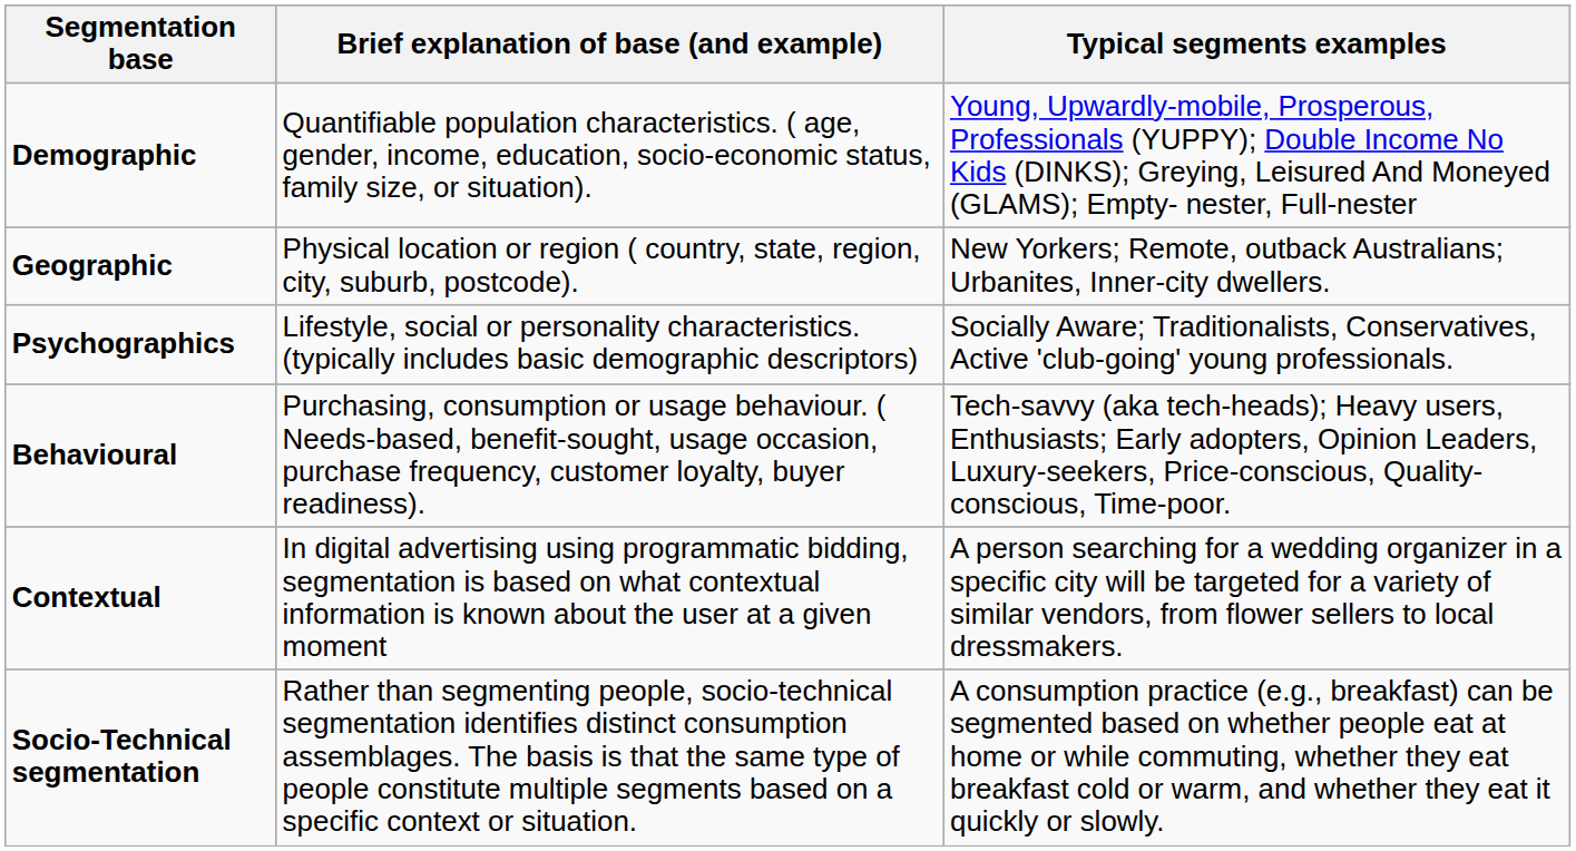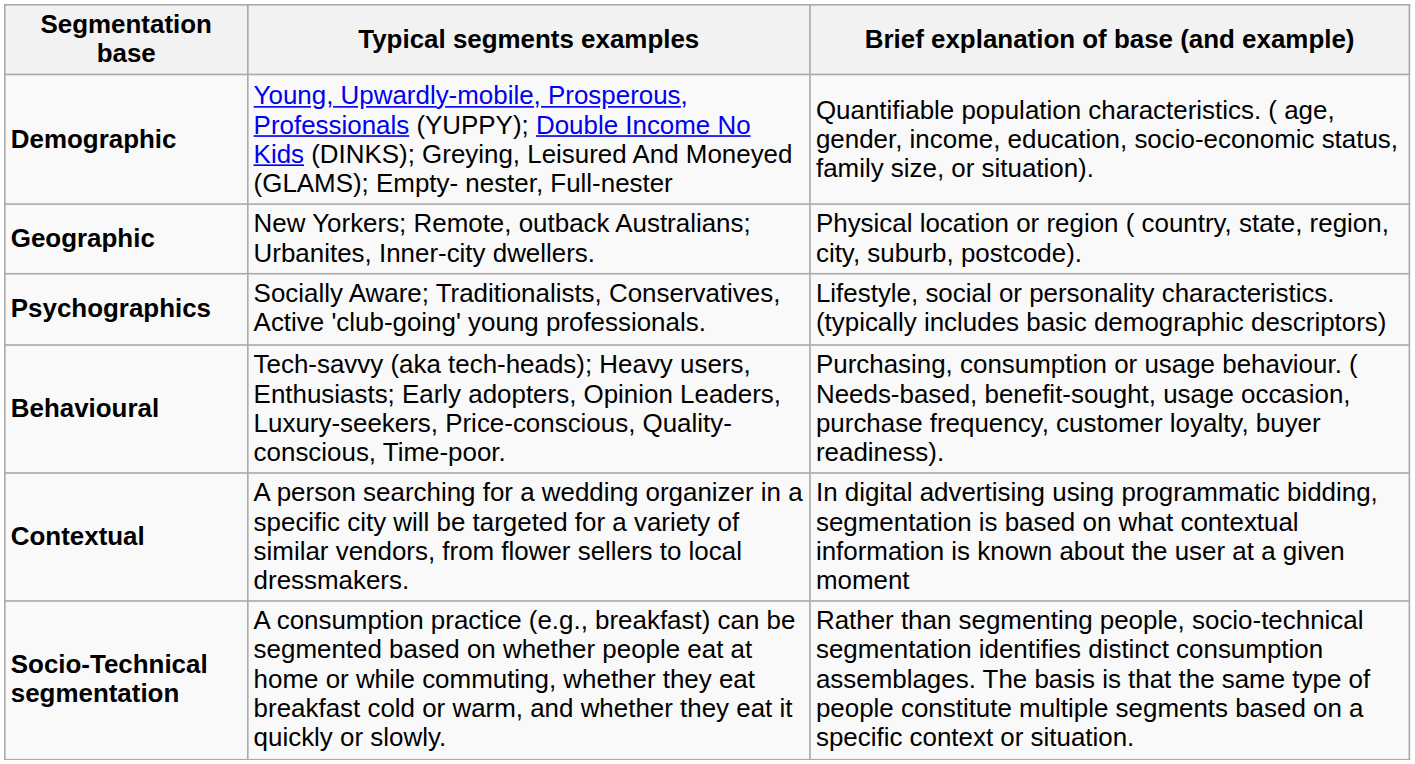 <table class="wikitable">
 <tr>
 <th>Segmentation base</th>
+<th>Typical segments examples</th>
 <th>Brief explanation of base (and example)</th>
-<th>Typical segments examples</th>
 </tr>
 <tr>
 <td><strong>Demographic</strong></td>
+<td><a href='#'>Young, Upwardly-mobile, Prosperous, Professionals</a> (YUPPY); <a href='#'>Double Income No Kids</a> (DINKS); Greying, Leisured And Moneyed (GLAMS); Empty- nester, Full-nester</td>
 <td>Quantifiable population characteristics. ( age, gender, income, education, socio-economic status, family size, or situation).</td>
-<td><a href='#'>Young, Upwardly-mobile, Prosperous, Professionals</a> (YUPPY); <a href='#'>Double Income No Kids</a> (DINKS); Greying, Leisured And Moneyed (GLAMS); Empty- nester, Full-nester</td>
 </tr>
 <tr>
 <td><strong>Geographic</strong></td>
+<td>New Yorkers; Remote, outback Australians; Urbanites, Inner-city dwellers.</td>
 <td>Physical location or region ( country, state, region, city, suburb, postcode).</td>
-<td>New Yorkers; Remote, outback Australians; Urbanites, Inner-city dwellers.</td>
 </tr>
 <tr>
 <td><strong>Psychographics</strong></td>
+<td>Socially Aware; Traditionalists, Conservatives, Active 'club-going' young professionals.</td>
 <td>Lifestyle, social or personality characteristics. (typically includes basic demographic descriptors)</td>
-<td>Socially Aware; Traditionalists, Conservatives, Active 'club-going' young professionals.</td>
 </tr>
 <tr>
 <td><strong>Behavioural</strong></td>
+<td>Tech-savvy (aka tech-heads); Heavy users, Enthusiasts; Early adopters, Opinion Leaders, Luxury-seekers, Price-conscious, Quality-conscious, Time-poor.</td>
 <td>Purchasing, consumption or usage behaviour. ( Needs-based, benefit-sought, usage occasion, purchase frequency, customer loyalty, buyer readiness).</td>
-<td>Tech-savvy (aka tech-heads); Heavy users, Enthusiasts; Early adopters, Opinion Leaders, Luxury-seekers, Price-conscious, Quality-conscious, Time-poor.</td>
 </tr>
 <tr>
 <td><strong>Contextual</strong></td>
+<td>A person searching for a wedding organizer in a specific city will be targeted for a variety of similar vendors, from flower sellers to local dressmakers.</td>
 <td>In digital advertising using programmatic bidding, segmentation is based on what contextual information is known about the user at a given moment</td>
-<td>A person searching for a wedding organizer in a specific city will be targeted for a variety of similar vendors, from flower sellers to local dressmakers.</td>
 </tr>
 <tr>
 <td><strong>Socio-Technical segmentation</strong></td>
+<td>A consumption practice (e.g., breakfast) can be segmented based on whether people eat at home or while commuting, whether they eat breakfast cold or warm, and whether they eat it quickly or slowly.</td>
 <td>Rather than segmenting people, socio-technical segmentation identifies distinct consumption assemblages. The basis is that the same type of people constitute multiple segments based on a specific context or situation.</td>
-<td>A consumption practice (e.g., breakfast) can be segmented based on whether people eat at home or while commuting, whether they eat breakfast cold or warm, and whether they eat it quickly or slowly.</td>
 </tr>
 </table>
